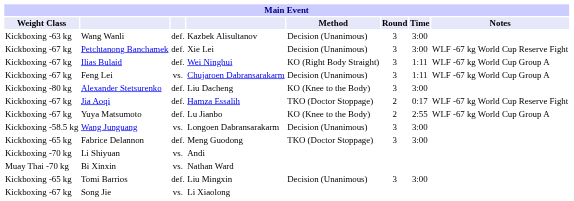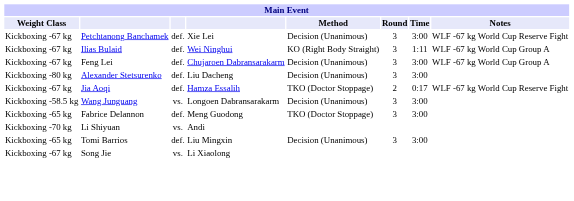 <table class="toccolours" style="font-size: 85%;">
 <tr>
 <th colspan="8" style="background-color: #ccf; color: #000080; text-align: center;"><strong>Main Event</strong></th>
 </tr>
 <tr>
 <th colspan="1" style="background-color: #E6E8FA; color: #000000; text-align: center;">Weight Class</th>
 <th colspan="1" style="background-color: #E6E8FA; color: #000000; text-align: center;"></th>
 <th colspan="1" style="background-color: #E6E8FA; color: #000000; text-align: center;"></th>
 <th colspan="1" style="background-color: #E6E8FA; color: #000000; text-align: center;"></th>
 <th colspan="1" style="background-color: #E6E8FA; color: #000000; text-align: center;">Method</th>
 <th colspan="1" style="background-color: #E6E8FA; color: #000000; text-align: center;">Round</th>
 <th colspan="1" style="background-color: #E6E8FA; color: #000000; text-align: center;">Time</th>
 <th colspan="1" style="background-color: #E6E8FA; color: #000000; text-align: center;">Notes</th>
-</tr>
-<tr>
-<td>Kickboxing -63 kg</td>
-<td> Wang Wanli</td>
-<td align=center>def.</td>
-<td> Kazbek Alisultanov</td>
-<td>Decision (Unanimous)</td>
-<td align=center>3</td>
-<td align=center>3:00</td>
-<td></td>
 </tr>
 <tr>
 <td>Kickboxing -67 kg</td>
 <td> <a href='#'>Petchtanong Banchamek</a></td>
 <td align=center>def.</td>
 <td> Xie Lei</td>
 <td>Decision (Unanimous)</td>
 <td align=center>3</td>
 <td align=center>3:00</td>
 <td>WLF -67 kg World Cup Reserve Fight</td>
 </tr>
 <tr>
 <td>Kickboxing -67 kg</td>
 <td> <a href='#'>Ilias Bulaid</a></td>
 <td align=center>def.</td>
 <td> <a href='#'>Wei Ninghui</a></td>
 <td>KO (Right Body Straight)</td>
 <td align=center>3</td>
 <td align=center>1:11</td>
 <td>WLF -67 kg World Cup Group A</td>
 </tr>
 <tr>
 <td>Kickboxing -67 kg</td>
 <td> Feng Lei</td>
-<td align=center>vs.</td>
+<td align=center>def.</td>
 <td> <a href='#'>Chujaroen Dabransarakarm</a></td>
 <td>Decision (Unanimous)</td>
 <td align=center>3</td>
-<td align=center>1:11</td>
+<td align=center>3:00</td>
 <td>WLF -67 kg World Cup Group A</td>
 </tr>
 <tr>
 <td>Kickboxing -80 kg</td>
 <td> <a href='#'>Alexander Stetsurenko</a></td>
 <td align=center>def.</td>
 <td> Liu Dacheng</td>
-<td>KO (Knee to the Body)</td>
+<td>Decision (Unanimous)</td>
 <td align=center>3</td>
 <td align=center>3:00</td>
 <td></td>
 </tr>
 <tr>
 <td>Kickboxing -67 kg</td>
 <td> <a href='#'>Jia Aoqi</a></td>
 <td align=center>def.</td>
 <td> <a href='#'>Hamza Essalih</a></td>
 <td>TKO (Doctor Stoppage)</td>
 <td align=center>2</td>
 <td align=center>0:17</td>
 <td>WLF -67 kg World Cup Reserve Fight</td>
-</tr>
-<tr>
-<td>Kickboxing -67 kg</td>
-<td> Yuya Matsumoto</td>
-<td align=center>def.</td>
-<td> Lu Jianbo</td>
-<td>KO (Knee to the Body)</td>
-<td align=center>2</td>
-<td align=center>2:55</td>
-<td>WLF -67 kg World Cup Group A</td>
 </tr>
 <tr>
 <td>Kickboxing -58.5 kg</td>
 <td> <a href='#'>Wang Junguang</a></td>
 <td align=center>vs.</td>
 <td> Longoen Dabransarakarm</td>
 <td>Decision (Unanimous)</td>
 <td align=center>3</td>
 <td align=center>3:00</td>
 <td></td>
 </tr>
 <tr>
 <td>Kickboxing -65 kg</td>
 <td> Fabrice Delannon</td>
 <td align=center>def.</td>
 <td> Meng Guodong</td>
 <td>TKO (Doctor Stoppage)</td>
 <td align=center>3</td>
 <td align=center>3:00</td>
 <td></td>
 </tr>
 <tr>
 <td>Kickboxing -70 kg</td>
 <td> Li Shiyuan</td>
 <td align=center>vs.</td>
 <td> Andi</td>
 <td></td>
 <td align=center></td>
 <td align=center></td>
 <td></td>
 </tr>
 <tr>
-<td>Muay Thai -70 kg</td>
-<td> Bi Xinxin</td>
-<td align=center>vs.</td>
-<td> Nathan Ward</td>
-<td></td>
-<td align=center></td>
-<td align=center></td>
-<td></td>
-</tr>
-<tr>
 <td>Kickboxing -65 kg</td>
 <td> Tomi Barrios</td>
 <td align=center>def.</td>
 <td> Liu Mingxin</td>
 <td>Decision (Unanimous)</td>
 <td align=center>3</td>
 <td align=center>3:00</td>
 <td></td>
 </tr>
 <tr>
 <td>Kickboxing -67 kg</td>
 <td> Song Jie</td>
 <td align=center>vs.</td>
 <td> Li Xiaolong</td>
 <td></td>
 <td align=center></td>
 <td align=center></td>
 <td></td>
 </tr>
 </table>
